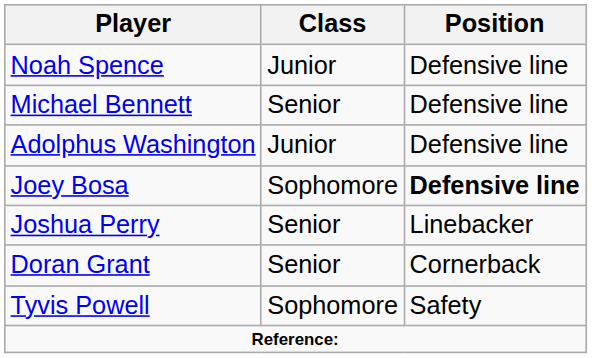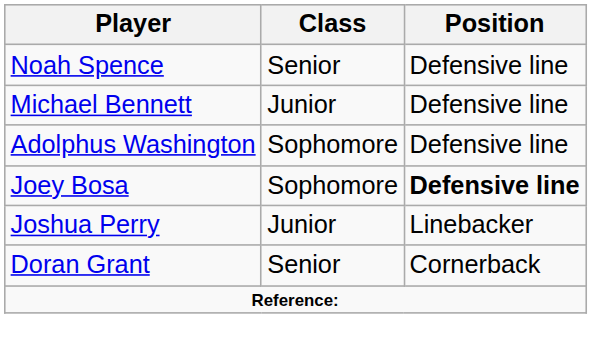 <table class="wikitable">
 <tr ;>
 <th>Player</th>
 <th>Class</th>
 <th>Position</th>
 </tr>
 <tr>
 <td><a href='#'>Noah Spence</a></td>
+<td>Senior</td>
+<td>Defensive line</td>
+</tr>
+<tr>
+<td><a href='#'>Michael Bennett</a></td>
 <td>Junior</td>
 <td>Defensive line</td>
 </tr>
 <tr>
-<td><a href='#'>Michael Bennett</a></td>
-<td>Senior</td>
-<td>Defensive line</td>
-</tr>
-<tr>
 <td><a href='#'>Adolphus Washington</a></td>
-<td>Junior</td>
+<td>Sophomore</td>
 <td>Defensive line</td>
 </tr>
 <tr>
 <td><a href='#'>Joey Bosa</a></td>
 <td>Sophomore</td>
 <td><strong>Defensive line</strong></td>
 </tr>
 <tr>
 <td><a href='#'>Joshua Perry</a></td>
-<td>Senior</td>
+<td>Junior</td>
 <td>Linebacker</td>
 </tr>
 <tr>
 <td><a href='#'>Doran Grant</a></td>
 <td>Senior</td>
 <td>Cornerback</td>
 </tr>
 <tr>
-<td><a href='#'>Tyvis Powell</a></td>
-<td>Sophomore</td>
-<td>Safety</td>
-</tr>
-<tr>
 <td colspan="3" style="font-size: 8pt" align="center"><strong>Reference:</strong></td>
 </tr>
 </table>
